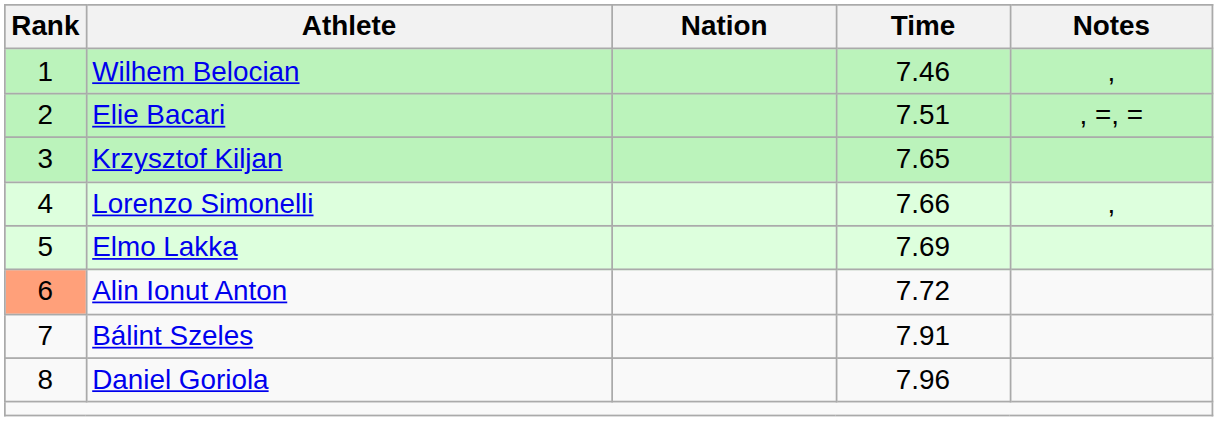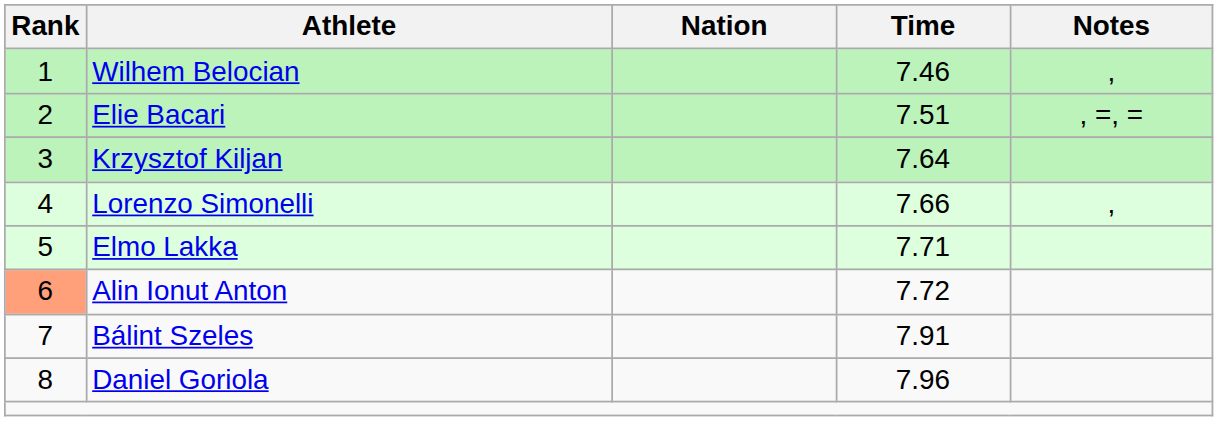 <table class="wikitable sortable" style="text-align:center;width: 55%;">
 <tr>
 <th scope="col" style="width: 10px;">Rank</th>
 <th scope="col">Athlete</th>
 <th scope="col">Nation</th>
 <th scope="col">Time</th>
 <th scope="col">Notes</th>
 </tr>
 <tr bgcolor=bbf3bb>
 <td>1</td>
 <td align=left><a href='#'>Wilhem Belocian</a></td>
 <td align=left></td>
 <td>7.46</td>
 <td>, </td>
 </tr>
 <tr bgcolor=bbf3bb>
 <td>2</td>
 <td align=left><a href='#'>Elie Bacari</a></td>
 <td align=left></td>
 <td>7.51</td>
 <td>, =, =</td>
 </tr>
 <tr bgcolor=bbf3bb>
 <td>3</td>
 <td align=left><a href='#'>Krzysztof Kiljan</a></td>
 <td align=left></td>
-<td>7.65</td>
+<td>7.64</td>
 <td></td>
 </tr>
 <tr bgcolor=ddffdd>
 <td>4</td>
 <td align=left><a href='#'>Lorenzo Simonelli</a></td>
 <td align=left></td>
 <td>7.66</td>
 <td>, </td>
 </tr>
 <tr bgcolor=ddffdd>
 <td>5</td>
 <td align=left><a href='#'>Elmo Lakka</a></td>
 <td align=left></td>
-<td>7.69</td>
+<td>7.71</td>
 <td></td>
 </tr>
 <tr>
 <td style="background: lightsalmon;">6</td>
 <td align=left><a href='#'>Alin Ionut Anton</a></td>
 <td align=left></td>
 <td>7.72</td>
 <td></td>
 </tr>
 <tr>
 <td>7</td>
 <td align=left><a href='#'>Bálint Szeles</a></td>
 <td align=left></td>
 <td>7.91</td>
 <td></td>
 </tr>
 <tr>
 <td>8</td>
 <td align=left><a href='#'>Daniel Goriola</a></td>
 <td align=left></td>
 <td>7.96</td>
 <td></td>
 </tr>
 <tr class="sortbottom">
 <td colspan="5"></td>
 </tr>
 </table>
